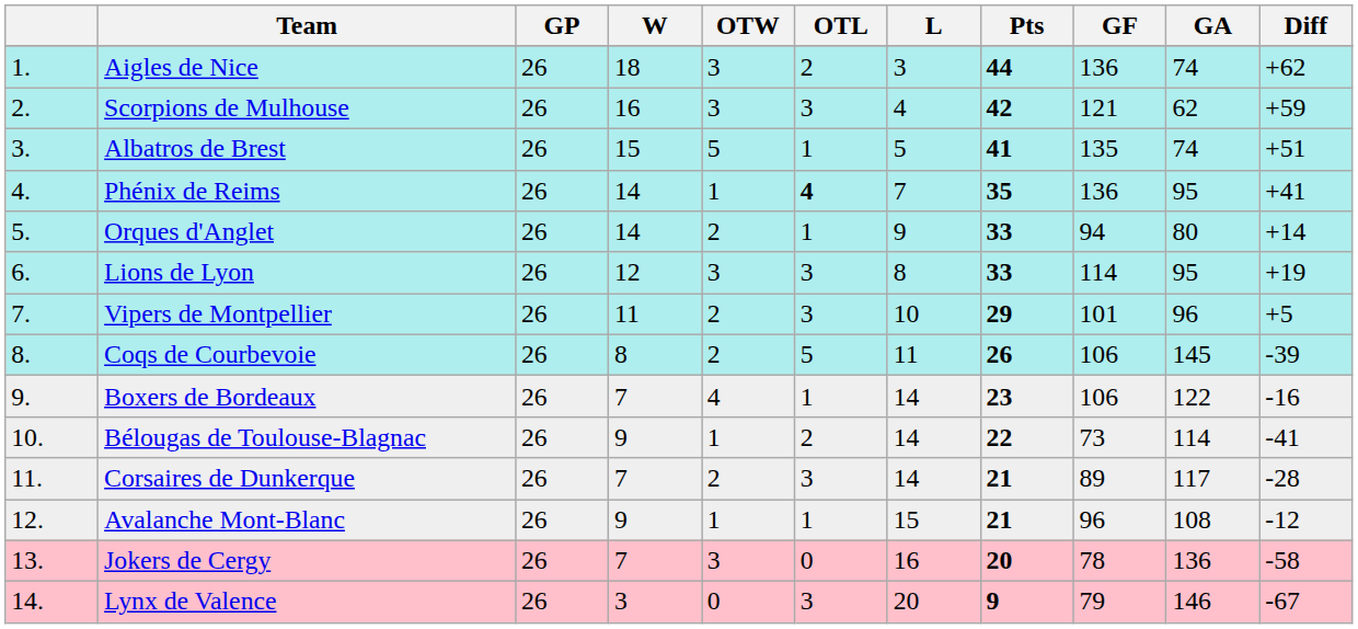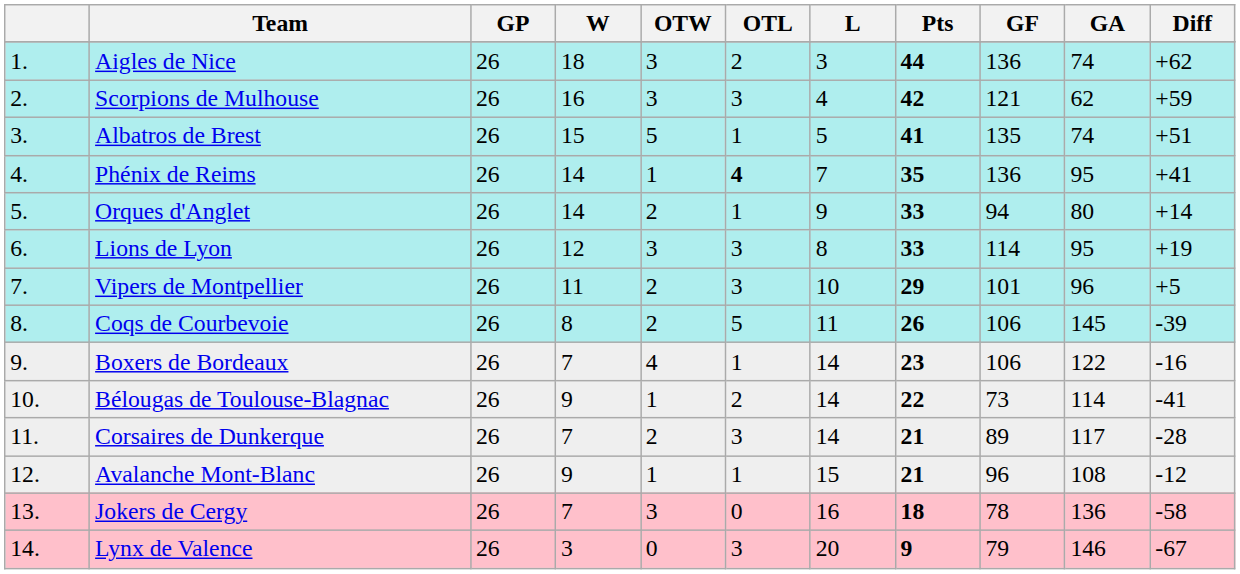 <table class="wikitable">
 <tr>
 <th width="50"></th>
 <th width="250">Team</th>
 <th width="50">GP</th>
 <th width="50">W</th>
 <th width="50">OTW</th>
 <th width="50">OTL</th>
 <th width="50">L</th>
 <th width="50">Pts</th>
 <th width="50">GF</th>
 <th width="50">GA</th>
 <th width="50">Diff</th>
 </tr>
 <tr ---->
 </tr>
 <tr bgcolor="#AFEEEE">
 <td>1.</td>
 <td align="left"><a href='#'>Aigles de Nice</a></td>
 <td>26</td>
 <td>18</td>
 <td>3</td>
 <td>2</td>
 <td>3</td>
 <td><strong>44</strong></td>
 <td>136</td>
 <td>74</td>
 <td>+62</td>
 </tr>
 <tr bgcolor="#AFEEEE">
 <td>2.</td>
 <td align="left"><a href='#'>Scorpions de Mulhouse</a></td>
 <td>26</td>
 <td>16</td>
 <td>3</td>
 <td>3</td>
 <td>4</td>
 <td><strong>42</strong></td>
 <td>121</td>
 <td>62</td>
 <td>+59</td>
 </tr>
 <tr bgcolor="#AFEEEE">
 <td>3.</td>
 <td align="left"><a href='#'>Albatros de Brest</a></td>
 <td>26</td>
 <td>15</td>
 <td>5</td>
 <td>1</td>
 <td>5</td>
 <td><strong>41</strong></td>
 <td>135</td>
 <td>74</td>
 <td>+51</td>
 </tr>
 <tr bgcolor="#AFEEEE">
 <td>4.</td>
 <td align="left"><a href='#'>Phénix de Reims</a></td>
 <td>26</td>
 <td>14</td>
 <td>1</td>
 <td><strong>4</strong></td>
 <td>7</td>
 <td><strong>35</strong></td>
 <td>136</td>
 <td>95</td>
 <td>+41</td>
 </tr>
 <tr bgcolor="#AFEEEE">
 <td>5.</td>
 <td align="left"><a href='#'>Orques d'Anglet</a></td>
 <td>26</td>
 <td>14</td>
 <td>2</td>
 <td>1</td>
 <td>9</td>
 <td><strong>33</strong></td>
 <td>94</td>
 <td>80</td>
 <td>+14</td>
 </tr>
 <tr bgcolor="#AFEEEE">
 <td>6.</td>
 <td align="left"><a href='#'>Lions de Lyon</a></td>
 <td>26</td>
 <td>12</td>
 <td>3</td>
 <td>3</td>
 <td>8</td>
 <td><strong>33</strong></td>
 <td>114</td>
 <td>95</td>
 <td>+19</td>
 </tr>
 <tr bgcolor="#AFEEEE">
 <td>7.</td>
 <td align="left"><a href='#'>Vipers de Montpellier</a></td>
 <td>26</td>
 <td>11</td>
 <td>2</td>
 <td>3</td>
 <td>10</td>
 <td><strong>29</strong></td>
 <td>101</td>
 <td>96</td>
 <td>+5</td>
 </tr>
 <tr bgcolor="#AFEEEE">
 <td>8.</td>
 <td align="left"><a href='#'>Coqs de Courbevoie</a></td>
 <td>26</td>
 <td>8</td>
 <td>2</td>
 <td>5</td>
 <td>11</td>
 <td><strong>26</strong></td>
 <td>106</td>
 <td>145</td>
 <td>-39</td>
 </tr>
 <tr bgcolor="#EFEFEF">
 <td>9.</td>
 <td align="left"><a href='#'>Boxers de Bordeaux</a></td>
 <td>26</td>
 <td>7</td>
 <td>4</td>
 <td>1</td>
 <td>14</td>
 <td><strong>23</strong></td>
 <td>106</td>
 <td>122</td>
 <td>-16</td>
 </tr>
 <tr bgcolor="#EFEFEF">
 <td>10.</td>
 <td align="left"><a href='#'>Bélougas de Toulouse-Blagnac</a></td>
 <td>26</td>
 <td>9</td>
 <td>1</td>
 <td>2</td>
 <td>14</td>
 <td><strong>22</strong></td>
 <td>73</td>
 <td>114</td>
 <td>-41</td>
 </tr>
 <tr bgcolor="#EFEFEF">
 <td>11.</td>
 <td align="left"><a href='#'>Corsaires de Dunkerque</a></td>
 <td>26</td>
 <td>7</td>
 <td>2</td>
 <td>3</td>
 <td>14</td>
 <td><strong>21</strong></td>
 <td>89</td>
 <td>117</td>
 <td>-28</td>
 </tr>
 <tr bgcolor="#EFEFEF">
 <td>12.</td>
 <td align="left"><a href='#'>Avalanche Mont-Blanc</a></td>
 <td>26</td>
 <td>9</td>
 <td>1</td>
 <td>1</td>
 <td>15</td>
 <td><strong>21</strong></td>
 <td>96</td>
 <td>108</td>
 <td>-12</td>
 </tr>
 <tr bgcolor="#FFC0CB">
 <td>13.</td>
 <td align="left"><a href='#'>Jokers de Cergy</a></td>
 <td>26</td>
 <td>7</td>
 <td>3</td>
 <td>0</td>
 <td>16</td>
-<td><strong>20</strong></td>
+<td><strong>18</strong></td>
 <td>78</td>
 <td>136</td>
 <td>-58</td>
 </tr>
 <tr bgcolor="#FFC0CB">
 <td>14.</td>
 <td align="left"><a href='#'>Lynx de Valence</a></td>
 <td>26</td>
 <td>3</td>
 <td>0</td>
 <td>3</td>
 <td>20</td>
 <td><strong>9</strong></td>
 <td>79</td>
 <td>146</td>
 <td>-67</td>
 </tr>
 </table>
